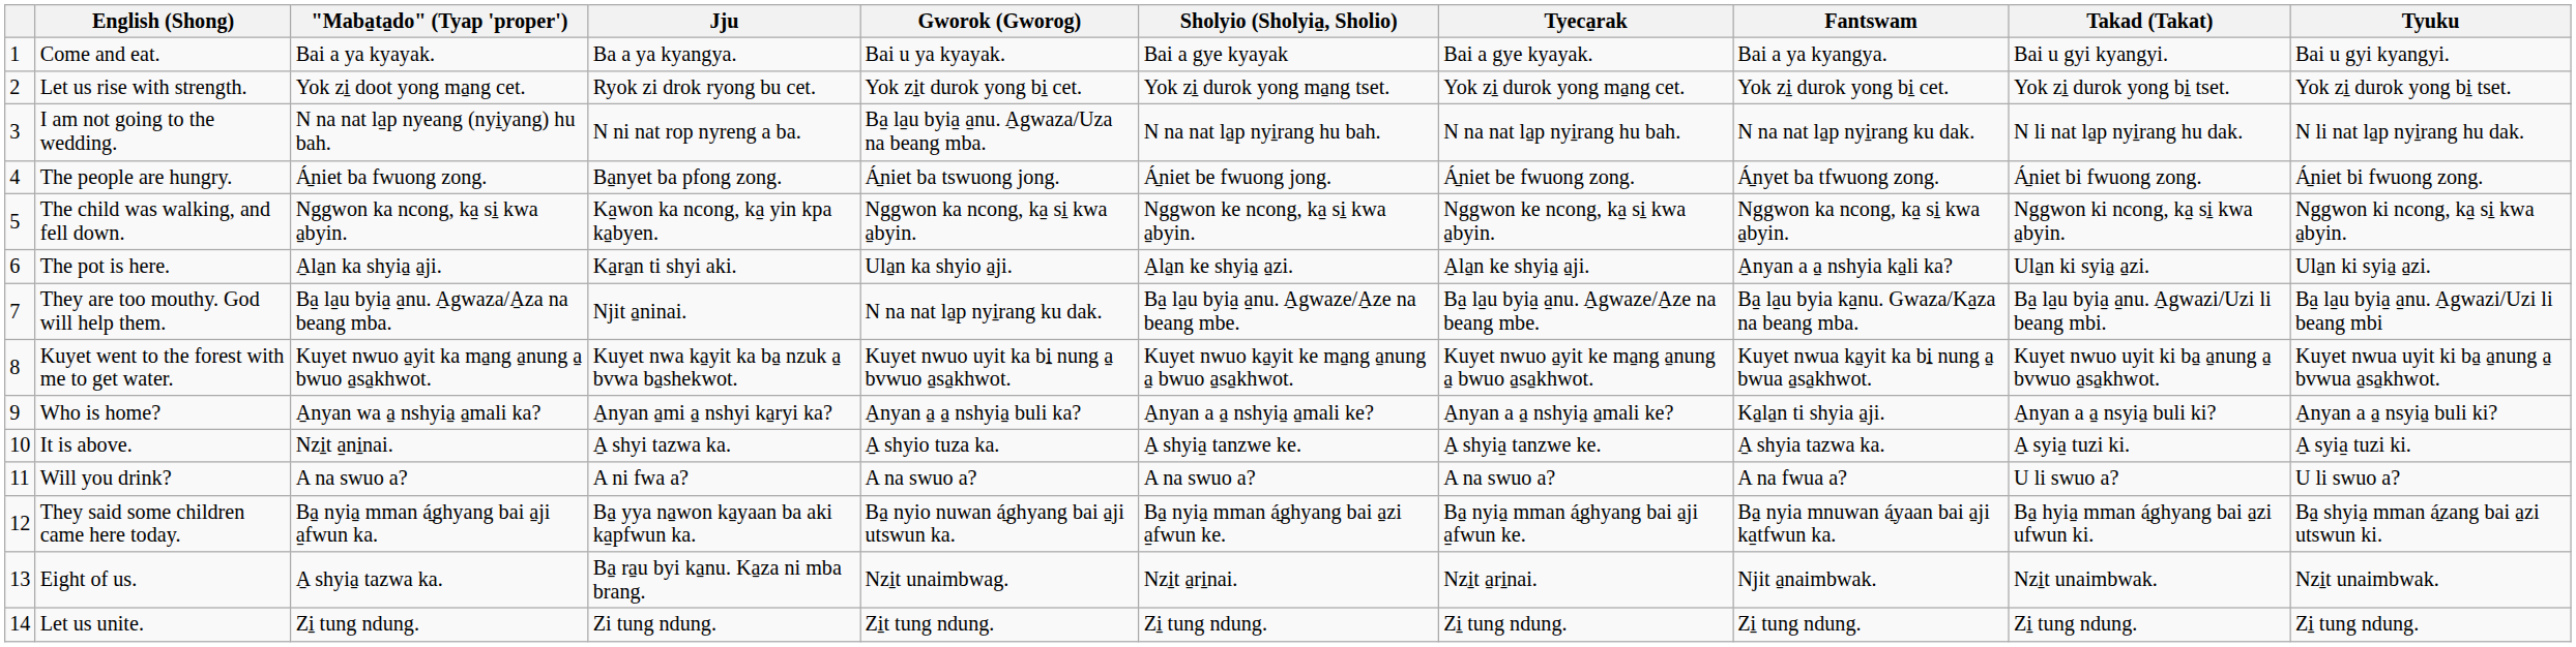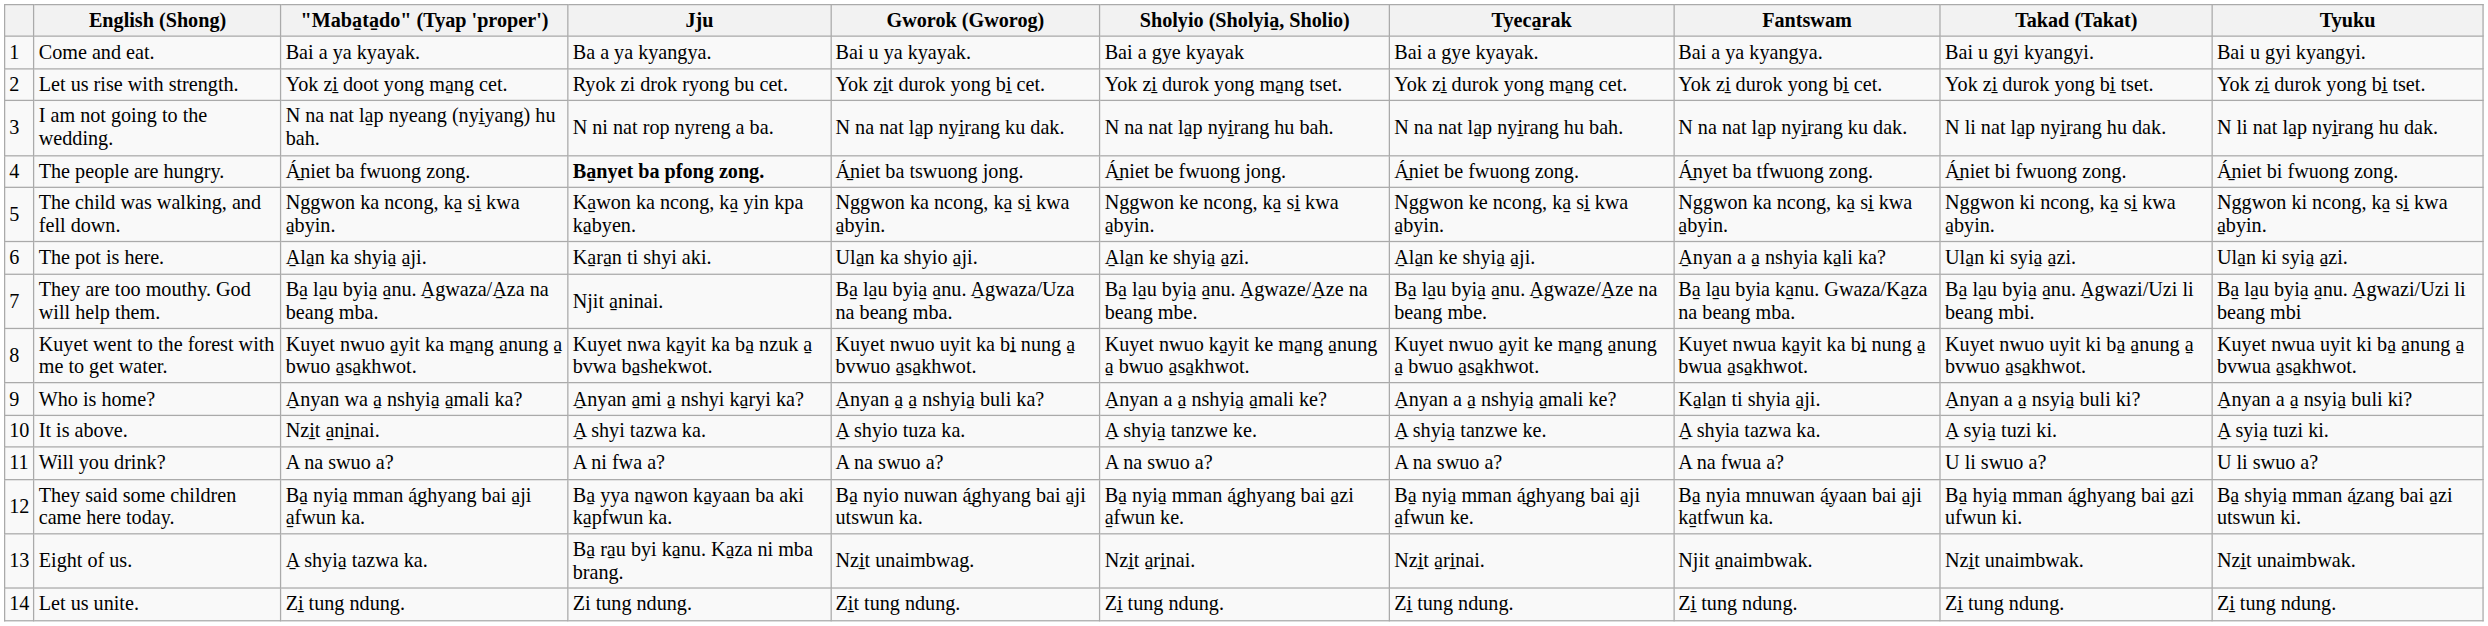 <table class="wikitable">
 <tr>
 <th></th>
 <th>English (Shong)</th>
 <th>"Maba̱ta̱do" (Tyap 'proper')</th>
 <th>Jju</th>
 <th>Gworok (Gworog)</th>
 <th>Sholyio (Sholyia̱, Sholio)</th>
 <th>Tyeca̱rak</th>
 <th>Fantswam</th>
 <th>Takad (Takat)</th>
 <th>Tyuku</th>
 </tr>
 <tr>
 <td>1</td>
 <td>Come and eat.</td>
 <td>Bai a ya kyayak.</td>
 <td>Ba a ya kyangya.</td>
 <td>Bai u ya kyayak.</td>
 <td>Bai a gye kyayak</td>
 <td>Bai a gye kyayak.</td>
 <td>Bai a ya kyangya.</td>
 <td>Bai u gyi kyangyi.</td>
 <td>Bai u gyi kyangyi.</td>
 </tr>
 <tr>
 <td>2</td>
 <td>Let us rise with strength.</td>
 <td>Yok zi̱ doot yong ma̱ng cet.</td>
 <td>Ryok zi drok ryong bu cet.</td>
 <td>Yok zi̱t durok yong bi̱ cet.</td>
 <td>Yok zi̱ durok yong ma̱ng tset.</td>
 <td>Yok zi̱ durok yong ma̱ng cet.</td>
 <td>Yok zi̱ durok yong bi̱ cet.</td>
 <td>Yok zi̱ durok yong bi̱ tset.</td>
 <td>Yok zi̱ durok yong bi̱ tset.</td>
 </tr>
 <tr>
 <td>3</td>
 <td>I am not going to the wedding.</td>
 <td>N na nat la̱p nyeang (nyi̱yang) hu bah.</td>
 <td>N ni nat rop nyreng a ba.</td>
-<td>Ba̱ la̱u byia̱ a̱nu. A̱gwaza/Uza na beang mba.</td>
+<td>N na nat la̱p nyi̱rang ku dak.</td>
 <td>N na nat la̱p nyi̱rang hu bah.</td>
 <td>N na nat la̱p nyi̱rang hu bah.</td>
 <td>N na nat la̱p nyi̱rang ku dak.</td>
 <td>N li nat la̱p nyi̱rang hu dak.</td>
 <td>N li nat la̱p nyi̱rang hu dak.</td>
 </tr>
 <tr>
 <td>4</td>
 <td>The people are hungry.</td>
 <td>Á̱niet ba fwuong zong.</td>
-<td>Ba̱nyet ba pfong zong.</td>
+<td><strong>Ba̱nyet ba pfong zong.</strong></td>
 <td>Á̱niet ba tswuong jong.</td>
 <td>Á̱niet be fwuong jong.</td>
 <td>Á̱niet be fwuong zong.</td>
 <td>Á̱nyet ba tfwuong zong.</td>
 <td>Á̱niet bi fwuong zong.</td>
 <td>Á̱niet bi fwuong zong.</td>
 </tr>
 <tr>
 <td>5</td>
 <td>The child was walking, and fell down.</td>
 <td>Nggwon ka ncong, ka̱ si̱ kwa a̱byin.</td>
 <td>Ka̱won ka ncong, ka̱ yin kpa ka̱byen.</td>
 <td>Nggwon ka ncong, ka̱ si̱ kwa a̱byin.</td>
 <td>Nggwon ke ncong, ka̱ si̱ kwa a̱byin.</td>
 <td>Nggwon ke ncong, ka̱ si̱ kwa a̱byin.</td>
 <td>Nggwon ka ncong, ka̱ si̱ kwa a̱byin.</td>
 <td>Nggwon ki ncong, ka̱ si̱ kwa a̱byin.</td>
 <td>Nggwon ki ncong, ka̱ si̱ kwa a̱byin.</td>
 </tr>
 <tr>
 <td>6</td>
 <td>The pot is here.</td>
 <td>A̱la̱n ka shyia̱ a̱ji.</td>
 <td>Ka̱ra̱n ti shyi aki.</td>
 <td>Ula̱n ka shyio a̱ji.</td>
 <td>A̱la̱n ke shyia̱ a̱zi.</td>
 <td>A̱la̱n ke shyia̱ a̱ji.</td>
 <td>A̱nyan a a̱ nshyia ka̱li ka?</td>
 <td>Ula̱n ki syia̱ a̱zi.</td>
 <td>Ula̱n ki syia̱ a̱zi.</td>
 </tr>
 <tr>
 <td>7</td>
 <td>They are too mouthy. God will help them.</td>
 <td>Ba̱ la̱u byia̱ a̱nu. A̱gwaza/A̱za na beang mba.</td>
 <td>Njit a̱ninai.</td>
-<td>N na nat la̱p nyi̱rang ku dak.</td>
+<td>Ba̱ la̱u byia̱ a̱nu. A̱gwaza/Uza na beang mba.</td>
 <td>Ba̱ la̱u byia̱ a̱nu. A̱gwaze/A̱ze na beang mbe.</td>
 <td>Ba̱ la̱u byia̱ a̱nu. A̱gwaze/A̱ze na beang mbe.</td>
 <td>Ba̱ la̱u byia ka̱nu. Gwaza/Ka̱za na beang mba.</td>
 <td>Ba̱ la̱u byia̱ a̱nu. A̱gwazi/Uzi li beang mbi.</td>
 <td>Ba̱ la̱u byia̱ a̱nu. A̱gwazi/Uzi li beang mbi</td>
 </tr>
 <tr>
 <td>8</td>
 <td>Kuyet went to the forest with me to get water.</td>
 <td>Kuyet nwuo a̱yit ka ma̱ng a̱nung a̱ bwuo a̱sa̱khwot.</td>
 <td>Kuyet nwa ka̱yit ka ba̱ nzuk a̱ bvwa ba̱shekwot.</td>
 <td>Kuyet nwuo uyit ka bi̱ nung a̱ bvwuo a̱sa̱khwot.</td>
 <td>Kuyet nwuo ka̱yit ke ma̱ng a̱nung a̱ bwuo a̱sa̱khwot.</td>
 <td>Kuyet nwuo a̱yit ke ma̱ng a̱nung a̱ bwuo a̱sa̱khwot.</td>
 <td>Kuyet nwua ka̱yit ka bi̱ nung a̱ bwua a̱sa̱khwot.</td>
 <td>Kuyet nwuo uyit ki ba̱ a̱nung a̱ bvwuo a̱sa̱khwot.</td>
 <td>Kuyet nwua uyit ki ba̱ a̱nung a̱ bvwua a̱sa̱khwot.</td>
 </tr>
 <tr>
 <td>9</td>
 <td>Who is home?</td>
 <td>A̱nyan wa a̱ nshyia̱ a̱mali ka?</td>
 <td>A̱nyan a̱mi a̱ nshyi ka̱ryi ka?</td>
 <td>A̱nyan a̱ a̱ nshyia̱ buli ka?</td>
 <td>A̱nyan a a̱ nshyia̱ a̱mali ke?</td>
 <td>A̱nyan a a̱ nshyia̱ a̱mali ke?</td>
 <td>Ka̱la̱n ti shyia a̱ji.</td>
 <td>A̱nyan a a̱ nsyia̱ buli ki?</td>
 <td>A̱nyan a a̱ nsyia̱ buli ki?</td>
 </tr>
 <tr>
 <td>10</td>
 <td>It is above.</td>
 <td>Nzi̱t a̱ni̱nai.</td>
 <td>A̱ shyi tazwa ka.</td>
 <td>A̱ shyio tuza ka.</td>
 <td>A̱ shyia̱ tanzwe ke.</td>
 <td>A̱ shyia̱ tanzwe ke.</td>
 <td>A̱ shyia tazwa ka.</td>
 <td>A̱ syia̱ tuzi ki.</td>
 <td>A̱ syia̱ tuzi ki.</td>
 </tr>
 <tr>
 <td>11</td>
 <td>Will you drink?</td>
 <td>A na swuo a?</td>
 <td>A ni fwa a?</td>
 <td>A na swuo a?</td>
 <td>A na swuo a?</td>
 <td>A na swuo a?</td>
 <td>A na fwua a?</td>
 <td>U li swuo a?</td>
 <td>U li swuo a?</td>
 </tr>
 <tr>
 <td>12</td>
 <td>They said some children came here today.</td>
 <td>Ba̱ nyia̱ mman á̱ghyang bai a̱ji a̱fwun ka.</td>
 <td>Ba̱ yya na̱won ka̱yaan ba aki ka̱pfwun ka.</td>
 <td>Ba̱ nyio nuwan á̱ghyang bai a̱ji utswun ka.</td>
 <td>Ba̱ nyia̱ mman á̱ghyang bai a̱zi a̱fwun ke.</td>
 <td>Ba̱ nyia̱ mman á̱ghyang bai a̱ji a̱fwun ke.</td>
 <td>Ba̱ nyia mnuwan á̱yaan bai a̱ji ka̱tfwun ka.</td>
 <td>Ba̱ hyia̱ mman á̱ghyang bai a̱zi ufwun ki.</td>
 <td>Ba̱ shyia̱ mman á̱zang bai a̱zi utswun ki.</td>
 </tr>
 <tr>
 <td>13</td>
 <td>Eight of us.</td>
 <td>A̱ shyia̱ tazwa ka.</td>
 <td>Ba̱ ra̱u byi ka̱nu. Ka̱za ni mba brang.</td>
 <td>Nzi̱t unaimbwag.</td>
 <td>Nzi̱t a̱ri̱nai.</td>
 <td>Nzi̱t a̱ri̱nai.</td>
 <td>Njit a̱naimbwak.</td>
 <td>Nzi̱t unaimbwak.</td>
 <td>Nzi̱t unaimbwak.</td>
 </tr>
 <tr>
 <td>14</td>
 <td>Let us unite.</td>
 <td>Zi̱ tung ndung.</td>
 <td>Zi tung ndung.</td>
 <td>Zi̱t tung ndung.</td>
 <td>Zi̱ tung ndung.</td>
 <td>Zi̱ tung ndung.</td>
 <td>Zi̱ tung ndung.</td>
 <td>Zi̱ tung ndung.</td>
 <td>Zi̱ tung ndung.</td>
 </tr>
 </table>
